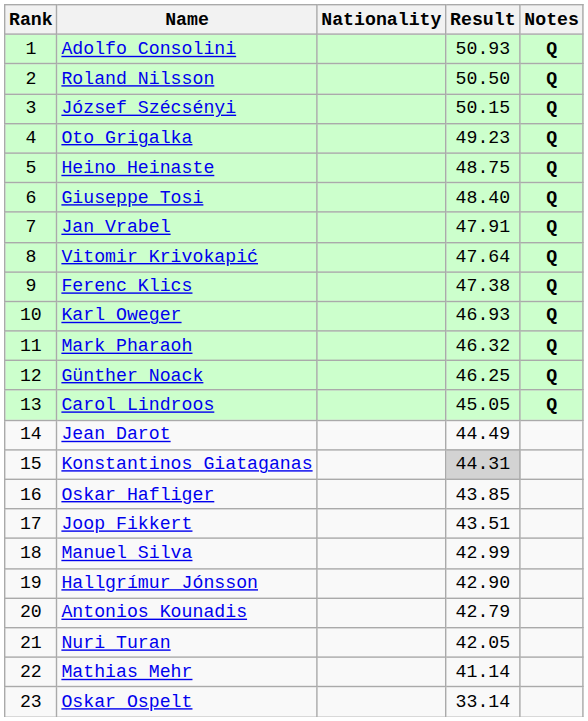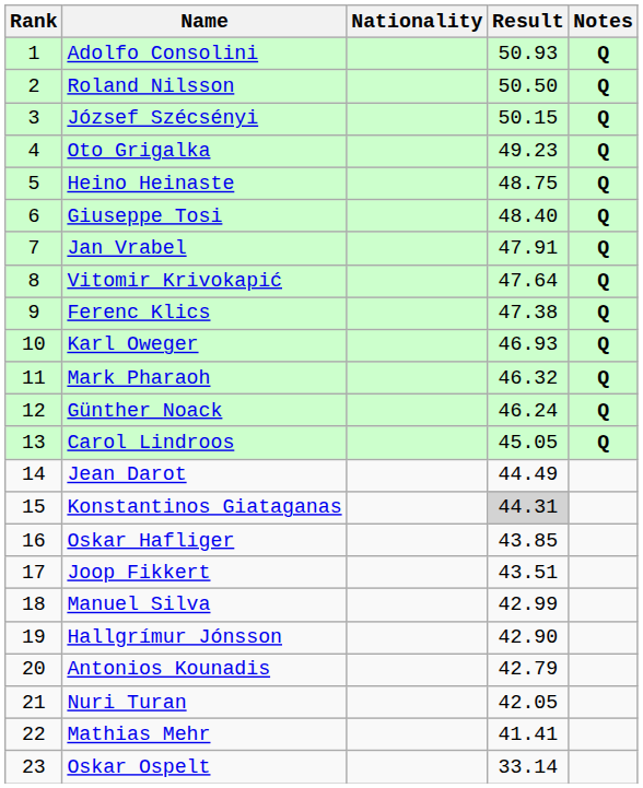 <table class="wikitable sortable" style="text-align:center">
 <tr>
 <th>Rank</th>
 <th>Name</th>
 <th>Nationality</th>
 <th>Result</th>
 <th>Notes</th>
 </tr>
 <tr bgcolor=ccffcc>
 <td>1</td>
 <td align=left><a href='#'>Adolfo Consolini</a></td>
 <td align=left></td>
 <td>50.93</td>
 <td><strong>Q</strong></td>
 </tr>
 <tr bgcolor=ccffcc>
 <td>2</td>
 <td align=left><a href='#'>Roland Nilsson</a></td>
 <td align=left></td>
 <td>50.50</td>
 <td><strong>Q</strong></td>
 </tr>
 <tr bgcolor=ccffcc>
 <td>3</td>
 <td align=left><a href='#'>József Szécsényi</a></td>
 <td align=left></td>
 <td>50.15</td>
 <td><strong>Q</strong></td>
 </tr>
 <tr bgcolor=ccffcc>
 <td>4</td>
 <td align=left><a href='#'>Oto Grigalka</a></td>
 <td align=left></td>
 <td>49.23</td>
 <td><strong>Q</strong></td>
 </tr>
 <tr bgcolor=ccffcc>
 <td>5</td>
 <td align=left><a href='#'>Heino Heinaste</a></td>
 <td align=left></td>
 <td>48.75</td>
 <td><strong>Q</strong></td>
 </tr>
 <tr bgcolor=ccffcc>
 <td>6</td>
 <td align=left><a href='#'>Giuseppe Tosi</a></td>
 <td align=left></td>
 <td>48.40</td>
 <td><strong>Q</strong></td>
 </tr>
 <tr bgcolor=ccffcc>
 <td>7</td>
 <td align=left><a href='#'>Jan Vrabel</a></td>
 <td align=left></td>
 <td>47.91</td>
 <td><strong>Q</strong></td>
 </tr>
 <tr bgcolor=ccffcc>
 <td>8</td>
 <td align=left><a href='#'>Vitomir Krivokapić</a></td>
 <td align=left></td>
 <td>47.64</td>
 <td><strong>Q</strong></td>
 </tr>
 <tr bgcolor=ccffcc>
 <td>9</td>
 <td align=left><a href='#'>Ferenc Klics</a></td>
 <td align=left></td>
 <td>47.38</td>
 <td><strong>Q</strong></td>
 </tr>
 <tr bgcolor=ccffcc>
 <td>10</td>
 <td align=left><a href='#'>Karl Oweger</a></td>
 <td align=left></td>
 <td>46.93</td>
 <td><strong>Q</strong></td>
 </tr>
 <tr bgcolor=ccffcc>
 <td>11</td>
 <td align=left><a href='#'>Mark Pharaoh</a></td>
 <td align=left></td>
 <td>46.32</td>
 <td><strong>Q</strong></td>
 </tr>
 <tr bgcolor=ccffcc>
 <td>12</td>
 <td align=left><a href='#'>Günther Noack</a></td>
 <td align=left></td>
-<td>46.25</td>
+<td>46.24</td>
 <td><strong>Q</strong></td>
 </tr>
 <tr bgcolor=ccffcc>
 <td>13</td>
 <td align=left><a href='#'>Carol Lindroos</a></td>
 <td align=left></td>
 <td>45.05</td>
 <td><strong>Q</strong></td>
 </tr>
 <tr>
 <td>14</td>
 <td align=left><a href='#'>Jean Darot</a></td>
 <td align=left></td>
 <td>44.49</td>
 <td></td>
 </tr>
 <tr>
 <td>15</td>
 <td align=left><a href='#'>Konstantinos Giataganas</a></td>
 <td align=left></td>
 <td style="background: lightgrey;">44.31</td>
 <td></td>
 </tr>
 <tr>
 <td>16</td>
 <td align=left><a href='#'>Oskar Hafliger</a></td>
 <td align=left></td>
 <td>43.85</td>
 <td></td>
 </tr>
 <tr>
 <td>17</td>
 <td align=left><a href='#'>Joop Fikkert</a></td>
 <td align=left></td>
 <td>43.51</td>
 <td></td>
 </tr>
 <tr>
 <td>18</td>
 <td align=left><a href='#'>Manuel Silva</a></td>
 <td align=left></td>
 <td>42.99</td>
 <td></td>
 </tr>
 <tr>
 <td>19</td>
 <td align=left><a href='#'>Hallgrímur Jónsson</a></td>
 <td align=left></td>
 <td>42.90</td>
 <td></td>
 </tr>
 <tr>
 <td>20</td>
 <td align=left><a href='#'>Antonios Kounadis</a></td>
 <td align=left></td>
 <td>42.79</td>
 <td></td>
 </tr>
 <tr>
 <td>21</td>
 <td align=left><a href='#'>Nuri Turan</a></td>
 <td align=left></td>
 <td>42.05</td>
 <td></td>
 </tr>
 <tr>
 <td>22</td>
 <td align=left><a href='#'>Mathias Mehr</a></td>
 <td align=left></td>
-<td>41.14</td>
+<td>41.41</td>
 <td></td>
 </tr>
 <tr>
 <td>23</td>
 <td align=left><a href='#'>Oskar Ospelt</a></td>
 <td align=left></td>
 <td>33.14</td>
 <td></td>
 </tr>
 </table>
